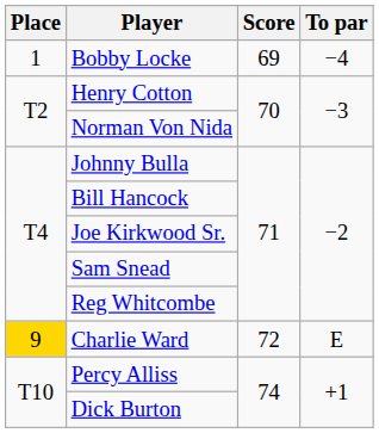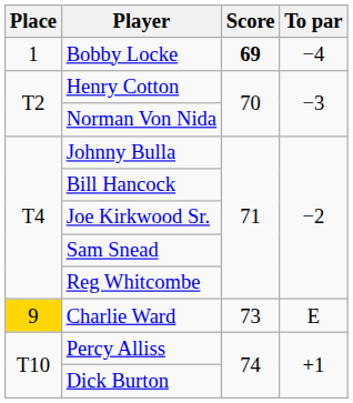 <table class=wikitable>
 <tr>
 <th>Place</th>
 <th>Player</th>
 <th>Score</th>
 <th>To par</th>
 </tr>
 <tr>
 <td align=center>1</td>
 <td> <a href='#'>Bobby Locke</a></td>
-<td align=center>69</td>
+<td align=center><strong>69</strong></td>
 <td align=center>−4</td>
 </tr>
 <tr>
 <td rowspan=2 align=center>T2</td>
 <td> <a href='#'>Henry Cotton</a></td>
 <td rowspan=2 align=center>70</td>
 <td rowspan=2 align=center>−3</td>
 </tr>
 <tr>
 <td> <a href='#'>Norman Von Nida</a></td>
 </tr>
 <tr>
 <td rowspan=5 align=center>T4</td>
 <td> <a href='#'>Johnny Bulla</a></td>
 <td rowspan=5 align=center>71</td>
 <td rowspan=5 align=center>−2</td>
 </tr>
 <tr>
 <td> <a href='#'>Bill Hancock</a></td>
 </tr>
 <tr>
 <td> <a href='#'>Joe Kirkwood Sr.</a></td>
 </tr>
 <tr>
 <td> <a href='#'>Sam Snead</a></td>
 </tr>
 <tr>
 <td> <a href='#'>Reg Whitcombe</a></td>
 </tr>
 <tr>
 <td align=center style="background: gold;">9</td>
 <td> <a href='#'>Charlie Ward</a></td>
-<td align=center>72</td>
+<td align=center>73</td>
 <td align=center>E</td>
 </tr>
 <tr>
 <td rowspan=2 align=center>T10</td>
 <td> <a href='#'>Percy Alliss</a></td>
 <td rowspan=2 align=center>74</td>
 <td rowspan=2 align=center>+1</td>
 </tr>
 <tr>
 <td> <a href='#'>Dick Burton</a></td>
 </tr>
 </table>
